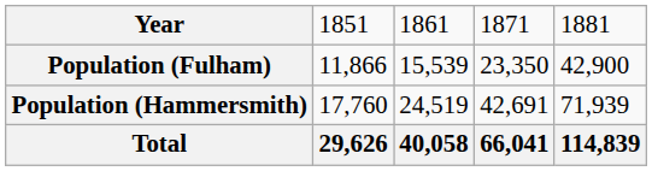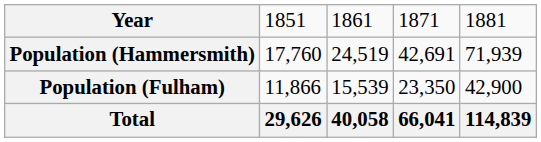 <table class="wikitable">
 <tr>
 <th>Year</th>
 <td>1851</td>
 <td>1861</td>
 <td>1871</td>
 <td>1881</td>
 </tr>
 <tr>
+<th>Population (Hammersmith)</th>
+<td>17,760</td>
+<td>24,519</td>
+<td>42,691</td>
+<td>71,939</td>
+</tr>
+<tr>
 <th>Population (Fulham)</th>
 <td>11,866</td>
 <td>15,539</td>
 <td>23,350</td>
 <td>42,900</td>
-</tr>
-<tr>
-<th>Population (Hammersmith)</th>
-<td>17,760</td>
-<td>24,519</td>
-<td>42,691</td>
-<td>71,939</td>
 </tr>
 <tr>
 <th>Total</th>
 <th>29,626</th>
 <th>40,058</th>
 <th>66,041</th>
 <th>114,839</th>
 </tr>
 </table>
